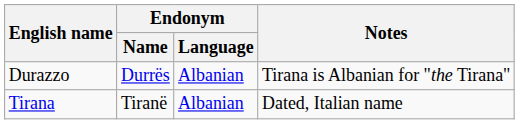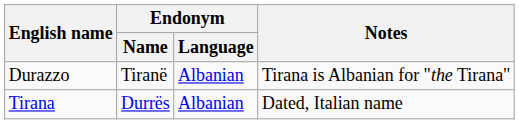 <table class="wikitable sortable mw-collapsible">
 <tr>
 <th rowspan="2">English name</th>
 <th colspan="2">Endonym</th>
 <th rowspan="2">Notes</th>
 </tr>
 <tr>
 <th>Name</th>
 <th>Language</th>
 </tr>
 <tr>
 <td>Durazzo</td>
-<td><a href='#'>Durrës</a></td>
+<td>Tiranë</td>
 <td><a href='#'>Albanian</a></td>
 <td>Tirana is Albanian for "<em>the</em> Tirana"</td>
 </tr>
 <tr>
 <td><a href='#'>Tirana</a></td>
-<td>Tiranë</td>
+<td><a href='#'>Durrës</a></td>
 <td><a href='#'>Albanian</a></td>
 <td>Dated, Italian name</td>
 </tr>
 </table>
